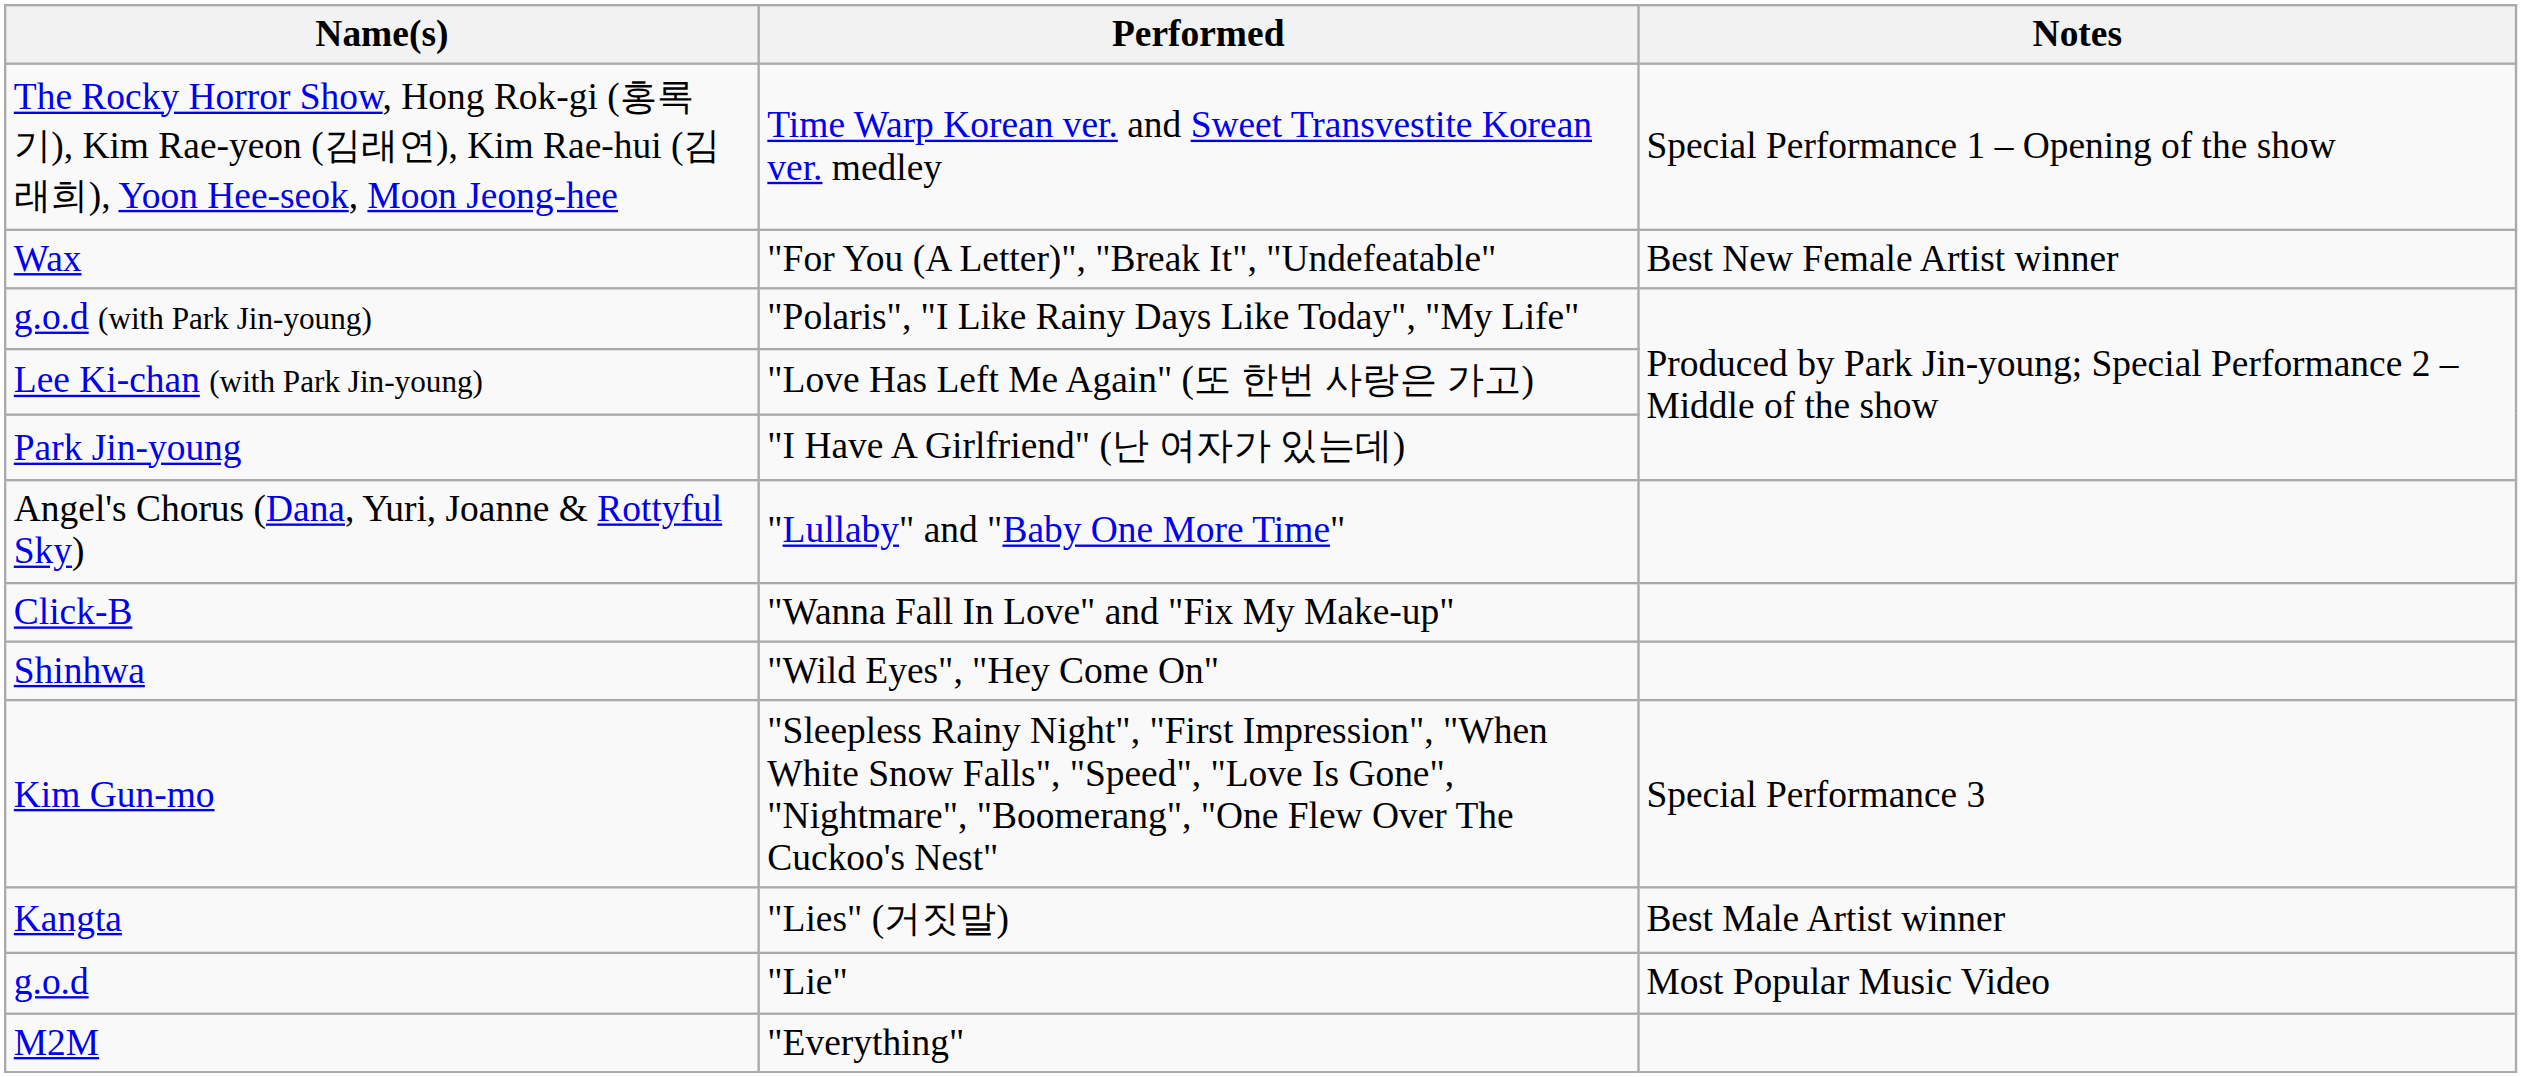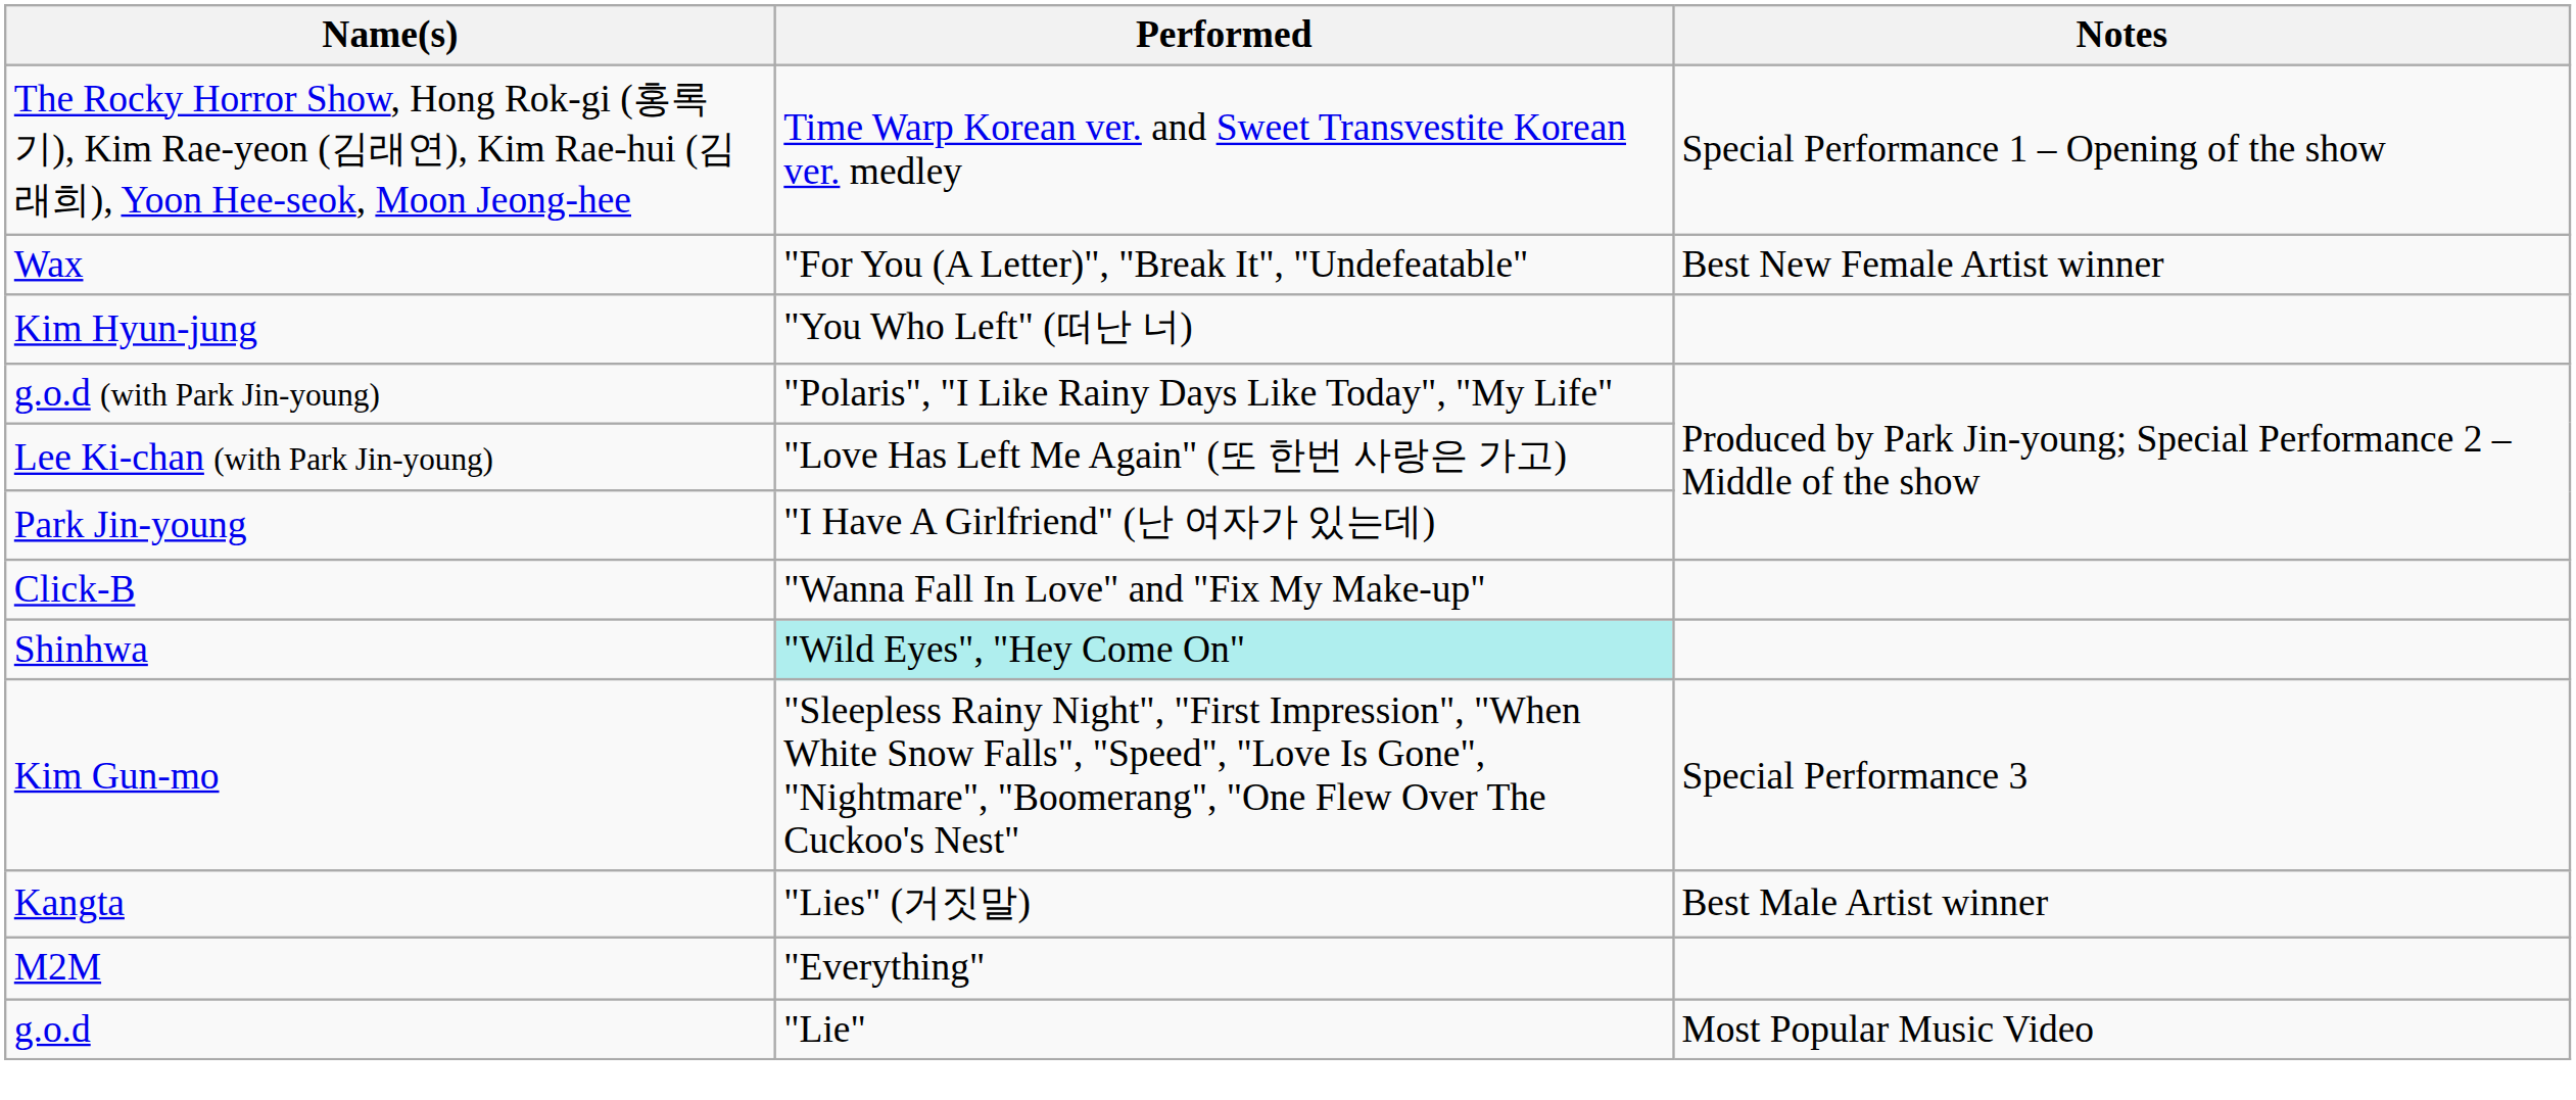 <table class="wikitable sortable" style="width:85%;">
 <tr>
 <th width=30%>Name(s)</th>
 <th width=35%>Performed</th>
 <th width=35%>Notes</th>
 </tr>
 <tr>
 <td><a href='#'>The Rocky Horror Show</a>, Hong Rok-gi (홍록기), Kim Rae-yeon (김래연), Kim Rae-hui (김래희), <a href='#'>Yoon Hee-seok</a>, <a href='#'>Moon Jeong-hee</a></td>
 <td><a href='#'>Time Warp Korean ver.</a> and <a href='#'>Sweet Transvestite Korean ver.</a> medley</td>
 <td>Special Performance 1 – Opening of the show</td>
 </tr>
 <tr>
 <td><a href='#'>Wax</a></td>
 <td>"For You (A Letter)", "Break It", "Undefeatable"</td>
 <td>Best New Female Artist winner</td>
 </tr>
 <tr>
+<td><a href='#'>Kim Hyun-jung</a></td>
+<td>"You Who Left" (떠난 너)</td>
+<td></td>
+</tr>
+<tr>
 <td><a href='#'>g.o.d</a> <small>(with Park Jin-young)</small></td>
 <td>"Polaris", "I Like Rainy Days Like Today", "My Life"</td>
 <td rowspan=3>Produced by Park Jin-young; Special Performance 2 – Middle of the show</td>
 </tr>
 <tr>
 <td><a href='#'>Lee Ki-chan</a> <small>(with Park Jin-young)</small></td>
 <td>"Love Has Left Me Again" (또 한번 사랑은 가고)</td>
 </tr>
 <tr>
 <td><a href='#'>Park Jin-young</a></td>
 <td>"I Have A Girlfriend" (난 여자가 있는데)</td>
 </tr>
 <tr>
-<td>Angel's Chorus (<a href='#'>Dana</a>, Yuri, Joanne & <a href='#'>Rottyful Sky</a>)</td>
-<td>"<a href='#'>Lullaby</a>" and "<a href='#'>Baby One More Time</a>"</td>
-<td></td>
-</tr>
-<tr>
 <td><a href='#'>Click-B</a></td>
 <td>"Wanna Fall In Love" and "Fix My Make-up"</td>
 <td></td>
 </tr>
 <tr>
 <td><a href='#'>Shinhwa</a></td>
-<td>"Wild Eyes", "Hey Come On"</td>
+<td style="background: paleturquoise;">"Wild Eyes", "Hey Come On"</td>
 <td></td>
 </tr>
 <tr>
 <td><a href='#'>Kim Gun-mo</a></td>
 <td>"Sleepless Rainy Night", "First Impression", "When White Snow Falls", "Speed", "Love Is Gone", "Nightmare", "Boomerang", "One Flew Over The Cuckoo's Nest"</td>
 <td>Special Performance 3</td>
 </tr>
 <tr>
 <td><a href='#'>Kangta</a></td>
 <td>"Lies" (거짓말)</td>
 <td>Best Male Artist winner</td>
 </tr>
 <tr>
+<td><a href='#'>M2M</a></td>
+<td>"Everything"</td>
+<td></td>
+</tr>
+<tr>
 <td><a href='#'>g.o.d</a></td>
 <td>"Lie"</td>
 <td>Most Popular Music Video</td>
 </tr>
-<tr>
-<td><a href='#'>M2M</a></td>
-<td>"Everything"</td>
-<td></td>
-</tr>
 </table>
